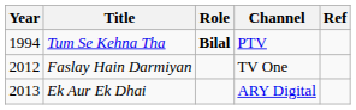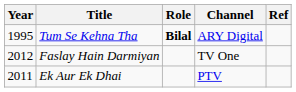 <table class="wikitable">
 <tr>
 <th>Year</th>
 <th>Title</th>
 <th>Role</th>
 <th>Channel</th>
 <th>Ref</th>
 </tr>
 <tr>
-<td>1994</td>
+<td>1995</td>
 <td><em><a href='#'>Tum Se Kehna Tha</a></em></td>
 <td><strong>Bilal</strong></td>
-<td><a href='#'>PTV</a></td>
+<td><a href='#'>ARY Digital</a></td>
 <td></td>
 </tr>
 <tr>
 <td>2012</td>
 <td><em>Faslay Hain Darmiyan</em></td>
 <td></td>
 <td>TV One</td>
 <td></td>
 </tr>
 <tr>
-<td>2013</td>
+<td>2011</td>
 <td><em>Ek Aur Ek Dhai</em></td>
 <td></td>
-<td><a href='#'>ARY Digital</a></td>
+<td><a href='#'>PTV</a></td>
 <td></td>
 </tr>
 </table>
